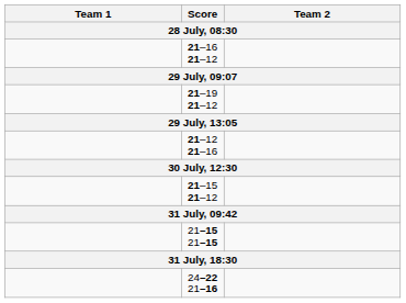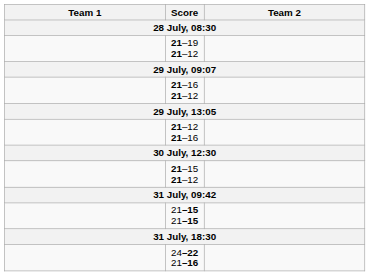 <table class="wikitable" style="text-align: center; font-size:90% ">
 <tr>
 <th align="right" width="230">Team 1</th>
 <th width="50">Score</th>
 <th align="left" width="230">Team 2</th>
 </tr>
 <tr>
 <th colspan=3>28 July, 08:30</th>
 </tr>
 <tr>
 <td align=right><strong></strong></td>
-<td align=center><strong>21</strong>–16<br><strong>21</strong>–12</td>
+<td align=center><strong>21</strong>–19<br><strong>21</strong>–12</td>
 <td align=left></td>
 </tr>
 <tr>
 <th colspan=3>29 July, 09:07</th>
 </tr>
 <tr>
 <td align=right><strong></strong></td>
-<td align=center><strong>21</strong>–19<br><strong>21</strong>–12</td>
+<td align=center><strong>21</strong>–16<br><strong>21</strong>–12</td>
 <td align=left></td>
 </tr>
 <tr>
 <th colspan=3>29 July, 13:05</th>
 </tr>
 <tr>
 <td align=right><strong></strong></td>
 <td align=center><strong>21</strong>–12<br><strong>21</strong>–16</td>
 <td align=left></td>
 </tr>
 <tr>
 <th colspan=3>30 July, 12:30</th>
 </tr>
 <tr>
 <td align=right><strong></strong></td>
 <td align=center><strong>21</strong>–15<br><strong>21</strong>–12</td>
 <td align=left></td>
 </tr>
 <tr>
 <th colspan=3>31 July, 09:42</th>
 </tr>
 <tr>
 <td align=right><strong></td>
 <td align=center></strong>21<strong>–15<br></strong>21<strong>–15</td>
 <td align=left></td>
 </tr>
 <tr>
 <th colspan=3>31 July, 18:30</th>
 </tr>
 <tr>
 <td align=right></strong><strong></td>
 <td align=center></strong>24<strong>–22<br></strong>21<strong>–16</td>
 <td align=left></td>
 </tr>
 </table>
